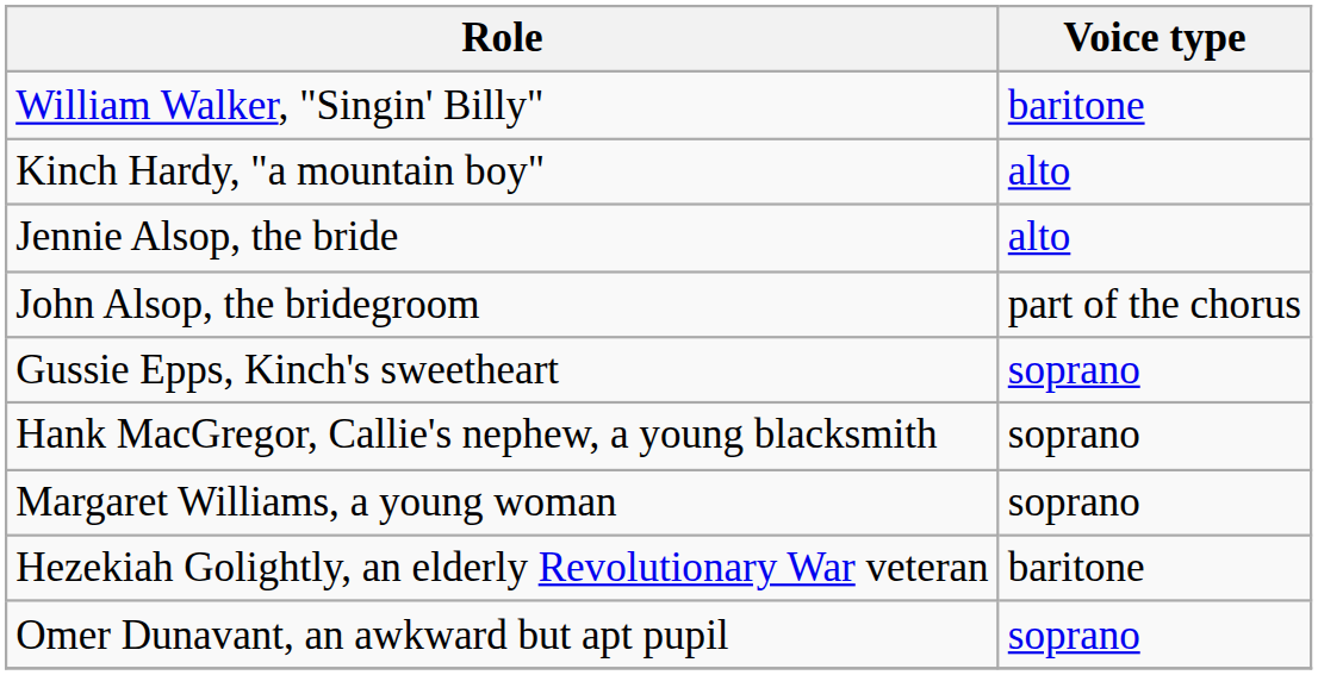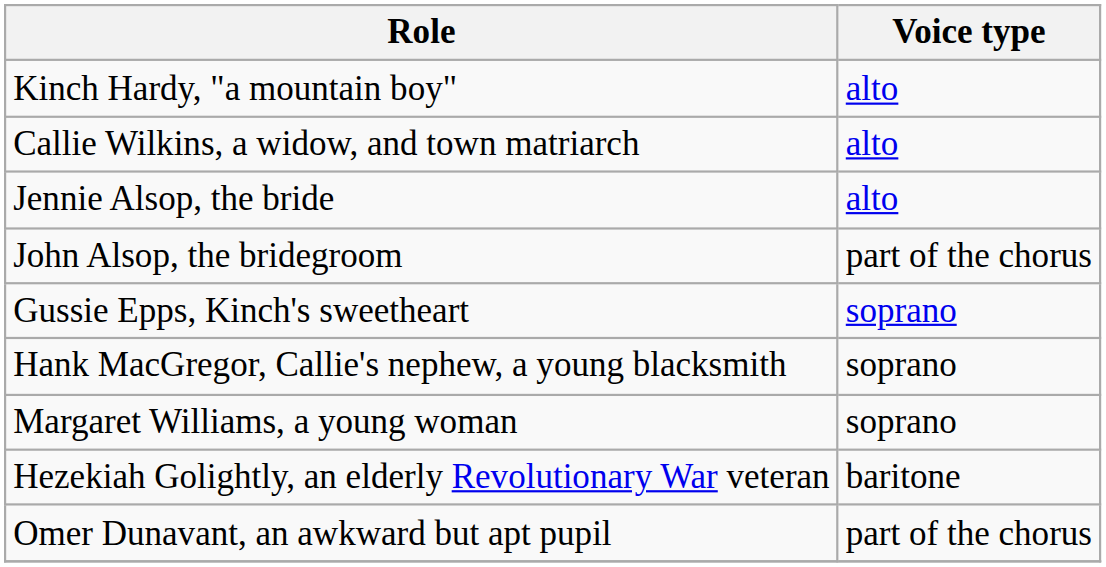 <table class="wikitable">
 <tr>
 <th>Role</th>
 <th>Voice type</th>
 </tr>
 <tr>
-<td><a href='#'>William Walker</a>, "Singin' Billy"</td>
-<td><a href='#'>baritone</a></td>
+<td>Kinch Hardy, "a mountain boy"</td>
+<td><a href='#'>alto</a></td>
 </tr>
 <tr>
-<td>Kinch Hardy, "a mountain boy"</td>
+<td>Callie Wilkins, a widow, and town matriarch</td>
 <td><a href='#'>alto</a></td>
 </tr>
 <tr>
 <td>Jennie Alsop, the bride</td>
 <td><a href='#'>alto</a></td>
 </tr>
 <tr>
 <td>John Alsop, the bridegroom</td>
 <td>part of the chorus</td>
 </tr>
 <tr>
 <td>Gussie Epps, Kinch's sweetheart</td>
 <td><a href='#'>soprano</a></td>
 </tr>
 <tr>
 <td>Hank MacGregor, Callie's nephew, a young blacksmith</td>
 <td>soprano</td>
 </tr>
 <tr>
 <td>Margaret Williams, a young woman</td>
 <td>soprano</td>
 </tr>
 <tr>
 <td>Hezekiah Golightly, an elderly <a href='#'>Revolutionary War</a> veteran</td>
 <td>baritone</td>
 </tr>
 <tr>
 <td>Omer Dunavant, an awkward but apt pupil</td>
-<td><a href='#'>soprano</a></td>
+<td>part of the chorus</td>
 </tr>
 <tr>
 </tr>
 </table>
